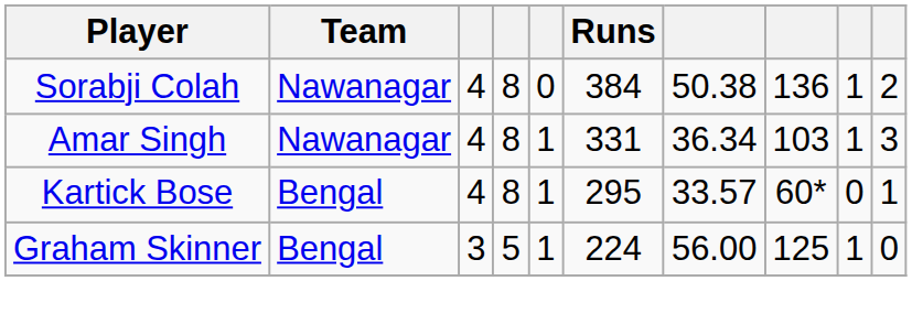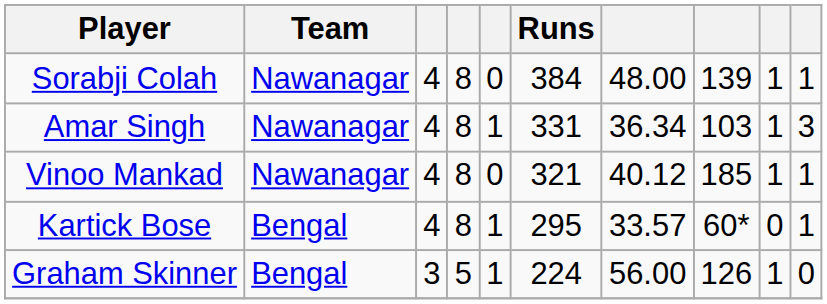 <table class="wikitable sortable" style="text-align:center">
 <tr>
 <th class="unsortable">Player</th>
 <th>Team</th>
 <th></th>
 <th></th>
 <th></th>
 <th>Runs</th>
 <th></th>
 <th></th>
 <th></th>
 <th></th>
 </tr>
 <tr>
 <td><a href='#'>Sorabji Colah</a></td>
 <td style="text-align:left;"><a href='#'>Nawanagar</a></td>
 <td>4</td>
 <td>8</td>
 <td>0</td>
 <td>384</td>
-<td>50.38</td>
-<td>136</td>
+<td>48.00</td>
+<td>139</td>
 <td>1</td>
-<td>2</td>
+<td>1</td>
 </tr>
 <tr>
 <td><a href='#'>Amar Singh</a></td>
 <td style="text-align:left;"><a href='#'>Nawanagar</a></td>
 <td>4</td>
 <td>8</td>
 <td>1</td>
 <td>331</td>
 <td>36.34</td>
 <td>103</td>
 <td>1</td>
 <td>3</td>
+</tr>
+<tr>
+<td><a href='#'>Vinoo Mankad</a></td>
+<td style="text-align:left;"><a href='#'>Nawanagar</a></td>
+<td>4</td>
+<td>8</td>
+<td>0</td>
+<td>321</td>
+<td>40.12</td>
+<td>185</td>
+<td>1</td>
+<td>1</td>
 </tr>
 <tr>
 <td><a href='#'>Kartick Bose</a></td>
 <td style="text-align:left;"><a href='#'>Bengal</a></td>
 <td>4</td>
 <td>8</td>
 <td>1</td>
 <td>295</td>
 <td>33.57</td>
 <td>60*</td>
 <td>0</td>
 <td>1</td>
 </tr>
 <tr>
 <td><a href='#'>Graham Skinner</a></td>
 <td style="text-align:left;"><a href='#'>Bengal</a></td>
 <td>3</td>
 <td>5</td>
 <td>1</td>
 <td>224</td>
 <td>56.00</td>
-<td>125</td>
+<td>126</td>
 <td>1</td>
 <td>0</td>
 </tr>
 <tr>
 </tr>
 </table>
